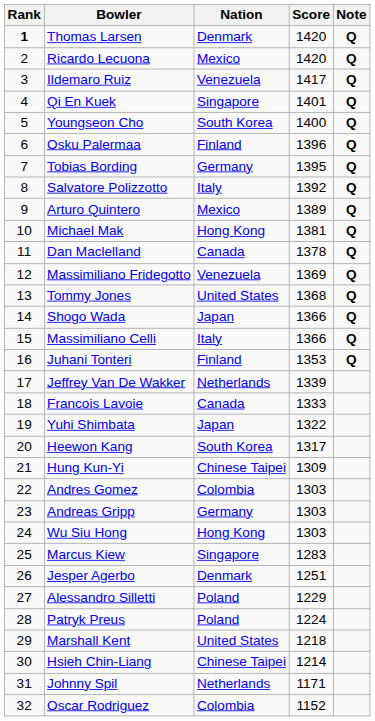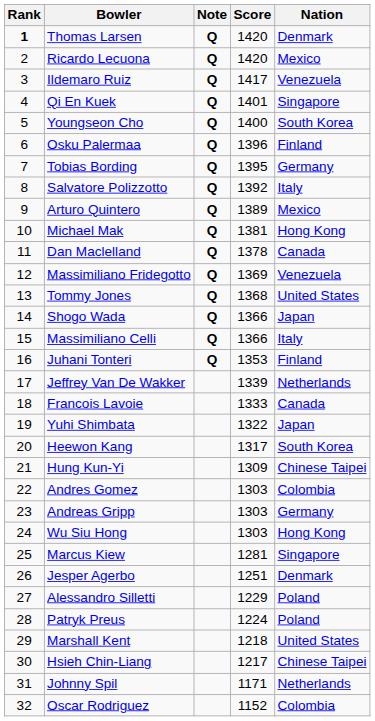 <table class="wikitable sortable" style="text-align:center">
 <tr>
 <th>Rank</th>
 <th>Bowler</th>
+<th>Note</th>
+<th>Score</th>
 <th>Nation</th>
-<th>Score</th>
-<th>Note</th>
 </tr>
 <tr>
 <td><strong>1</strong></td>
 <td align=left><a href='#'>Thomas Larsen</a></td>
+<td><strong>Q</strong></td>
+<td>1420</td>
 <td align=left> <a href='#'>Denmark</a></td>
-<td>1420</td>
-<td><strong>Q</strong></td>
 </tr>
 <tr>
 <td>2</td>
 <td align=left><a href='#'>Ricardo Lecuona</a></td>
+<td><strong>Q</strong></td>
+<td>1420</td>
 <td align=left> <a href='#'>Mexico</a></td>
-<td>1420</td>
-<td><strong>Q</strong></td>
 </tr>
 <tr>
 <td>3</td>
 <td align=left><a href='#'>Ildemaro Ruiz</a></td>
+<td><strong>Q</strong></td>
+<td>1417</td>
 <td align=left> <a href='#'>Venezuela</a></td>
-<td>1417</td>
-<td><strong>Q</strong></td>
 </tr>
 <tr>
 <td>4</td>
 <td align=left><a href='#'>Qi En Kuek</a></td>
+<td><strong>Q</strong></td>
+<td>1401</td>
 <td align=left> <a href='#'>Singapore</a></td>
-<td>1401</td>
-<td><strong>Q</strong></td>
 </tr>
 <tr>
 <td>5</td>
 <td align=left><a href='#'>Youngseon Cho</a></td>
+<td><strong>Q</strong></td>
+<td>1400</td>
 <td align=left> <a href='#'>South Korea</a></td>
-<td>1400</td>
-<td><strong>Q</strong></td>
 </tr>
 <tr>
 <td>6</td>
 <td align=left><a href='#'>Osku Palermaa</a></td>
+<td><strong>Q</strong></td>
+<td>1396</td>
 <td align=left> <a href='#'>Finland</a></td>
-<td>1396</td>
-<td><strong>Q</strong></td>
 </tr>
 <tr>
 <td>7</td>
 <td align=left><a href='#'>Tobias Bording</a></td>
+<td><strong>Q</strong></td>
+<td>1395</td>
 <td align=left> <a href='#'>Germany</a></td>
-<td>1395</td>
-<td><strong>Q</strong></td>
 </tr>
 <tr>
 <td>8</td>
 <td align=left><a href='#'>Salvatore Polizzotto</a></td>
+<td><strong>Q</strong></td>
+<td>1392</td>
 <td align=left> <a href='#'>Italy</a></td>
-<td>1392</td>
-<td><strong>Q</strong></td>
 </tr>
 <tr>
 <td>9</td>
 <td align=left><a href='#'>Arturo Quintero</a></td>
+<td><strong>Q</strong></td>
+<td>1389</td>
 <td align=left> <a href='#'>Mexico</a></td>
-<td>1389</td>
-<td><strong>Q</strong></td>
 </tr>
 <tr>
 <td>10</td>
 <td align=left><a href='#'>Michael Mak</a></td>
+<td><strong>Q</strong></td>
+<td>1381</td>
 <td align=left> <a href='#'>Hong Kong</a></td>
-<td>1381</td>
-<td><strong>Q</strong></td>
 </tr>
 <tr>
 <td>11</td>
 <td align=left><a href='#'>Dan Maclelland</a></td>
+<td><strong>Q</strong></td>
+<td>1378</td>
 <td align=left> <a href='#'>Canada</a></td>
-<td>1378</td>
-<td><strong>Q</strong></td>
 </tr>
 <tr>
 <td>12</td>
 <td align=left><a href='#'>Massimiliano Fridegotto</a></td>
+<td><strong>Q</strong></td>
+<td>1369</td>
 <td align=left> <a href='#'>Venezuela</a></td>
-<td>1369</td>
-<td><strong>Q</strong></td>
 </tr>
 <tr>
 <td>13</td>
 <td align=left><a href='#'>Tommy Jones</a></td>
+<td><strong>Q</strong></td>
+<td>1368</td>
 <td align=left> <a href='#'>United States</a></td>
-<td>1368</td>
-<td><strong>Q</strong></td>
 </tr>
 <tr>
 <td>14</td>
 <td align=left><a href='#'>Shogo Wada</a></td>
+<td><strong>Q</strong></td>
+<td>1366</td>
 <td align=left> <a href='#'>Japan</a></td>
-<td>1366</td>
-<td><strong>Q</strong></td>
 </tr>
 <tr>
 <td>15</td>
 <td align=left><a href='#'>Massimiliano Celli</a></td>
+<td><strong>Q</strong></td>
+<td>1366</td>
 <td align=left> <a href='#'>Italy</a></td>
-<td>1366</td>
-<td><strong>Q</strong></td>
 </tr>
 <tr>
 <td>16</td>
 <td align=left><a href='#'>Juhani Tonteri</a></td>
+<td><strong>Q</strong></td>
+<td>1353</td>
 <td align=left> <a href='#'>Finland</a></td>
-<td>1353</td>
-<td><strong>Q</strong></td>
 </tr>
 <tr>
 <td>17</td>
 <td align=left><a href='#'>Jeffrey Van De Wakker</a></td>
+<td></td>
+<td>1339</td>
 <td align=left> <a href='#'>Netherlands</a></td>
-<td>1339</td>
-<td></td>
 </tr>
 <tr>
 <td>18</td>
 <td align=left><a href='#'>Francois Lavoie</a></td>
+<td></td>
+<td>1333</td>
 <td align=left> <a href='#'>Canada</a></td>
-<td>1333</td>
-<td></td>
 </tr>
 <tr>
 <td>19</td>
 <td align=left><a href='#'>Yuhi Shimbata</a></td>
+<td></td>
+<td>1322</td>
 <td align=left> <a href='#'>Japan</a></td>
-<td>1322</td>
-<td></td>
 </tr>
 <tr>
 <td>20</td>
 <td align=left><a href='#'>Heewon Kang</a></td>
+<td></td>
+<td>1317</td>
 <td align=left> <a href='#'>South Korea</a></td>
-<td>1317</td>
-<td></td>
 </tr>
 <tr>
 <td>21</td>
 <td align=left><a href='#'>Hung Kun-Yi</a></td>
+<td></td>
+<td>1309</td>
 <td align=left> <a href='#'>Chinese Taipei</a></td>
-<td>1309</td>
-<td></td>
 </tr>
 <tr>
 <td>22</td>
 <td align=left><a href='#'>Andres Gomez</a></td>
+<td></td>
+<td>1303</td>
 <td align=left> <a href='#'>Colombia</a></td>
-<td>1303</td>
-<td></td>
 </tr>
 <tr>
 <td>23</td>
 <td align=left><a href='#'>Andreas Gripp</a></td>
+<td></td>
+<td>1303</td>
 <td align=left> <a href='#'>Germany</a></td>
-<td>1303</td>
-<td></td>
 </tr>
 <tr>
 <td>24</td>
 <td align=left><a href='#'>Wu Siu Hong</a></td>
+<td></td>
+<td>1303</td>
 <td align=left> <a href='#'>Hong Kong</a></td>
-<td>1303</td>
-<td></td>
 </tr>
 <tr>
 <td>25</td>
 <td align=left><a href='#'>Marcus Kiew</a></td>
+<td></td>
+<td>1281</td>
 <td align=left> <a href='#'>Singapore</a></td>
-<td>1283</td>
-<td></td>
 </tr>
 <tr>
 <td>26</td>
 <td align=left><a href='#'>Jesper Agerbo</a></td>
+<td></td>
+<td>1251</td>
 <td align=left> <a href='#'>Denmark</a></td>
-<td>1251</td>
-<td></td>
 </tr>
 <tr>
 <td>27</td>
 <td align=left><a href='#'>Alessandro Silletti</a></td>
+<td></td>
+<td>1229</td>
 <td align=left> <a href='#'>Poland</a></td>
-<td>1229</td>
-<td></td>
 </tr>
 <tr>
 <td>28</td>
 <td align=left><a href='#'>Patryk Preus</a></td>
+<td></td>
+<td>1224</td>
 <td align=left> <a href='#'>Poland</a></td>
-<td>1224</td>
-<td></td>
 </tr>
 <tr>
 <td>29</td>
 <td align=left><a href='#'>Marshall Kent</a></td>
+<td></td>
+<td>1218</td>
 <td align=left> <a href='#'>United States</a></td>
-<td>1218</td>
-<td></td>
 </tr>
 <tr>
 <td>30</td>
 <td align=left><a href='#'>Hsieh Chin-Liang</a></td>
+<td></td>
+<td>1217</td>
 <td align=left> <a href='#'>Chinese Taipei</a></td>
-<td>1214</td>
-<td></td>
 </tr>
 <tr>
 <td>31</td>
 <td align=left><a href='#'>Johnny Spil</a></td>
+<td></td>
+<td>1171</td>
 <td align=left> <a href='#'>Netherlands</a></td>
-<td>1171</td>
-<td></td>
 </tr>
 <tr>
 <td>32</td>
 <td align=left><a href='#'>Oscar Rodriguez</a></td>
+<td></td>
+<td>1152</td>
 <td align=left> <a href='#'>Colombia</a></td>
-<td>1152</td>
-<td></td>
 </tr>
 </table>
